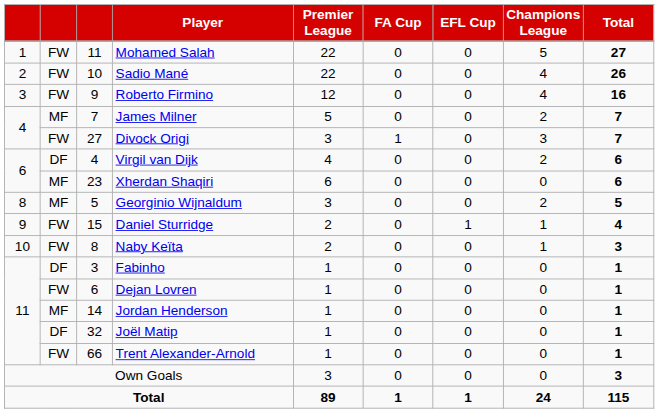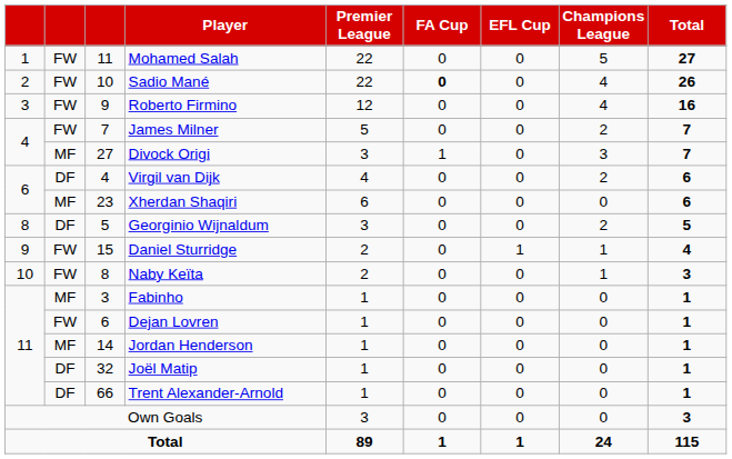 <table class="wikitable sortable" style="text-align:center">
 <tr>
 <th style="background:#d50000; color:white; width:35px;"></th>
 <th style="background:#d50000; color:white; width:35px;"></th>
 <th style="background:#d50000; color:white; width:35px;"></th>
 <th style="background:#d50000; color:white; width:205px;">Player</th>
 <th style="background:#d50000; color:white; width:75px;">Premier League</th>
 <th style="background:#d50000; color:white; width:75px;">FA Cup</th>
 <th style="background:#d50000; color:white; width:75px;">EFL Cup</th>
 <th style="background:#d50000; color:white; width:75px;">Champions League</th>
 <th style="background:#d50000; color:white; width:75px;">Total</th>
 </tr>
 <tr>
 </tr>
 <tr>
 <td>1</td>
 <td>FW</td>
 <td>11</td>
 <td align="left"> <a href='#'>Mohamed Salah</a></td>
 <td>22</td>
 <td>0</td>
 <td>0</td>
 <td>5</td>
 <td><strong>27</strong></td>
 </tr>
 <tr>
 <td>2</td>
 <td>FW</td>
 <td>10</td>
 <td align="left"> <a href='#'>Sadio Mané</a></td>
 <td>22</td>
-<td>0</td>
+<td><strong>0</strong></td>
 <td>0</td>
 <td>4</td>
 <td><strong>26</strong></td>
 </tr>
 <tr>
 <td>3</td>
 <td>FW</td>
 <td>9</td>
 <td align="left"> <a href='#'>Roberto Firmino</a></td>
 <td>12</td>
 <td>0</td>
 <td>0</td>
 <td>4</td>
 <td><strong>16</strong></td>
 </tr>
 <tr>
 <td rowspan="2">4</td>
-<td>MF</td>
+<td>FW</td>
 <td>7</td>
 <td align="left"> <a href='#'>James Milner</a></td>
 <td>5</td>
 <td>0</td>
 <td>0</td>
 <td>2</td>
 <td><strong>7</strong></td>
 </tr>
 <tr>
-<td>FW</td>
+<td>MF</td>
 <td>27</td>
 <td align="left"> <a href='#'>Divock Origi</a></td>
 <td>3</td>
 <td>1</td>
 <td>0</td>
 <td>3</td>
 <td><strong>7</strong></td>
 </tr>
 <tr>
 <td rowspan="2">6</td>
 <td>DF</td>
 <td>4</td>
 <td align="left"> <a href='#'>Virgil van Dijk</a></td>
 <td>4</td>
 <td>0</td>
 <td>0</td>
 <td>2</td>
 <td><strong>6</strong></td>
 </tr>
 <tr>
 <td>MF</td>
 <td>23</td>
 <td align="left"> <a href='#'>Xherdan Shaqiri</a></td>
 <td>6</td>
 <td>0</td>
 <td>0</td>
 <td>0</td>
 <td><strong>6</strong></td>
 </tr>
 <tr>
 <td>8</td>
-<td>MF</td>
+<td>DF</td>
 <td>5</td>
 <td align="left"> <a href='#'>Georginio Wijnaldum</a></td>
 <td>3</td>
 <td>0</td>
 <td>0</td>
 <td>2</td>
 <td><strong>5</strong></td>
 </tr>
 <tr>
 <td>9</td>
 <td>FW</td>
 <td>15</td>
 <td align="left"> <a href='#'>Daniel Sturridge</a></td>
 <td>2</td>
 <td>0</td>
 <td>1</td>
 <td>1</td>
 <td><strong>4</strong></td>
 </tr>
 <tr>
 <td>10</td>
 <td>FW</td>
 <td>8</td>
 <td align="left"> <a href='#'>Naby Keïta</a></td>
 <td>2</td>
 <td>0</td>
 <td>0</td>
 <td>1</td>
 <td><strong>3</strong></td>
 </tr>
 <tr>
 <td rowspan="5">11</td>
-<td>DF</td>
+<td>MF</td>
 <td>3</td>
 <td align="left"> <a href='#'>Fabinho</a></td>
 <td>1</td>
 <td>0</td>
 <td>0</td>
 <td>0</td>
 <td><strong>1</strong></td>
 </tr>
 <tr>
 <td>FW</td>
 <td>6</td>
 <td align="left"> <a href='#'>Dejan Lovren</a></td>
 <td>1</td>
 <td>0</td>
 <td>0</td>
 <td>0</td>
 <td><strong>1</strong></td>
 </tr>
 <tr>
 <td>MF</td>
 <td>14</td>
 <td align="left"> <a href='#'>Jordan Henderson</a></td>
 <td>1</td>
 <td>0</td>
 <td>0</td>
 <td>0</td>
 <td><strong>1</strong></td>
 </tr>
 <tr>
 <td>DF</td>
 <td>32</td>
 <td align="left"> <a href='#'>Joël Matip</a></td>
 <td>1</td>
 <td>0</td>
 <td>0</td>
 <td>0</td>
 <td><strong>1</strong></td>
 </tr>
 <tr>
-<td>FW</td>
+<td>DF</td>
 <td>66</td>
 <td align="left"> <a href='#'>Trent Alexander-Arnold</a></td>
 <td>1</td>
 <td>0</td>
 <td>0</td>
 <td>0</td>
 <td><strong>1</strong></td>
 </tr>
 <tr class="sortbottom">
 <td colspan="4">Own Goals</td>
 <td>3</td>
 <td>0</td>
 <td>0</td>
 <td>0</td>
 <td><strong>3</strong></td>
 </tr>
 <tr class="sortbottom">
 <td colspan="4"><strong>Total</strong></td>
 <td><strong>89</strong></td>
 <td><strong>1</strong></td>
 <td><strong>1</strong></td>
 <td><strong>24</strong></td>
 <td><strong>115</strong></td>
 </tr>
 </table>
